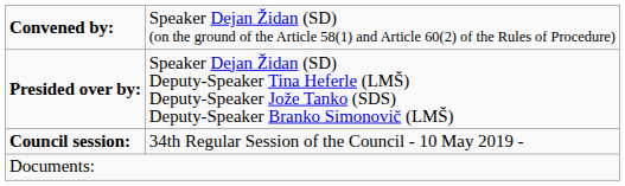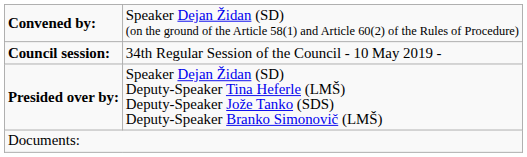 <table class="wikitable" style="line-height:16px;">
 <tr>
 <td><strong>Convened by:</strong></td>
 <td>Speaker <a href='#'>Dejan Židan</a> (SD)<br><small>(on the ground of the Article 58(1) and Article 60(2) of the Rules of Procedure)</small></td>
 </tr>
 <tr>
+<td><strong>Council session:</strong></td>
+<td>34th Regular Session of the Council - 10 May 2019 -</td>
+</tr>
+<tr>
 <td><strong>Presided over by:</strong></td>
 <td>Speaker <a href='#'>Dejan Židan</a> (SD)<br>Deputy-Speaker <a href='#'>Tina Heferle</a> (LMŠ)<br>Deputy-Speaker <a href='#'>Jože Tanko</a> (SDS)<br>Deputy-Speaker <a href='#'>Branko Simonovič</a> (LMŠ)</td>
-</tr>
-<tr>
-<td><strong>Council session:</strong></td>
-<td>34th Regular Session of the Council - 10 May 2019 -</td>
 </tr>
 <tr>
 <td colspan="2">Documents:</td>
 </tr>
 </table>
